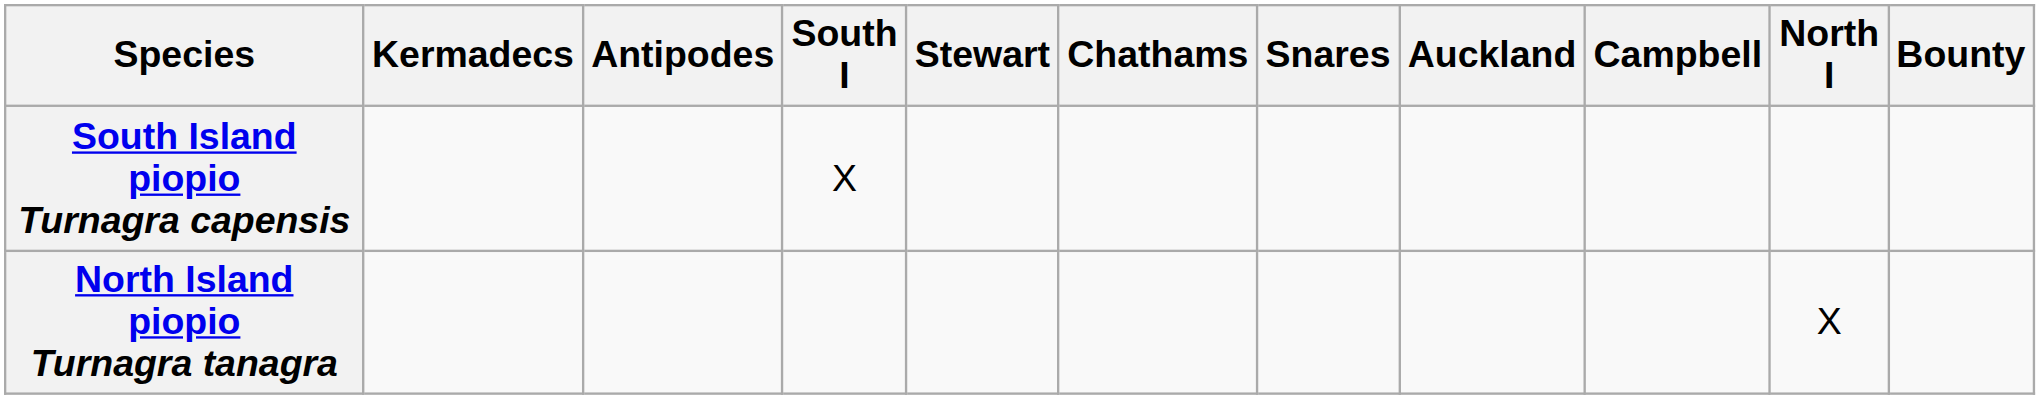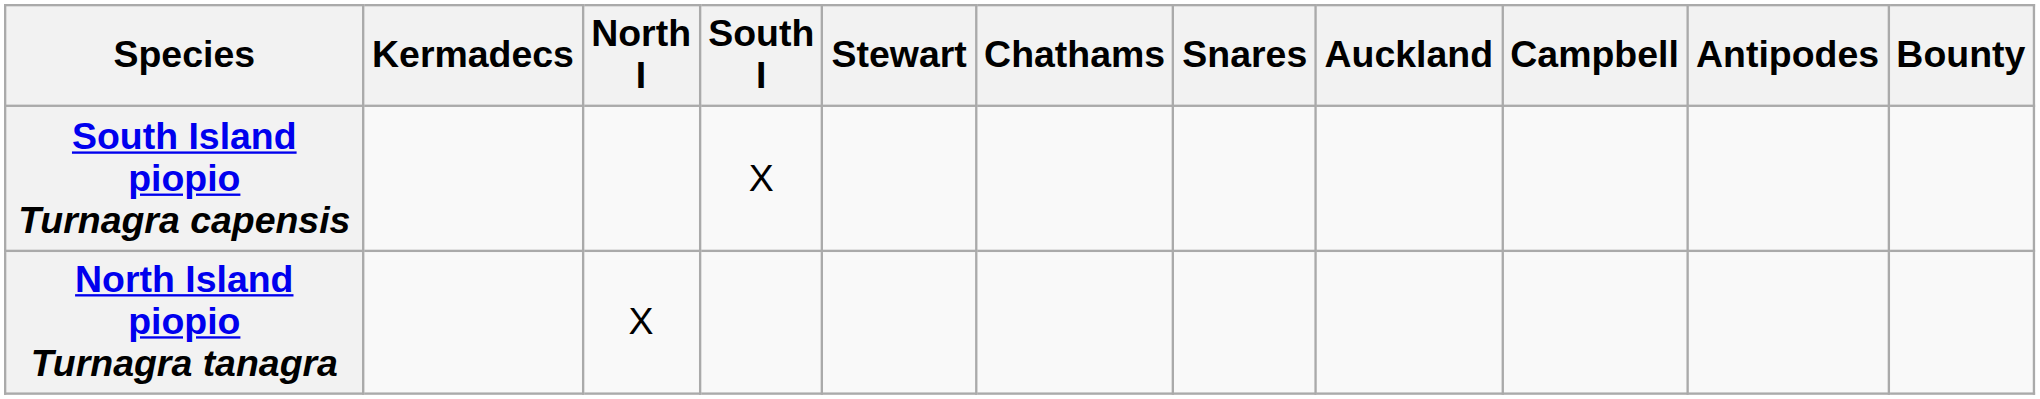 <table class="wikitable" style="text-align:center">
 <tr>
 <th width="200">Species</th>
 <th>Kermadecs</th>
-<th>Antipodes</th>
+<th>North I</th>
 <th>South I</th>
 <th>Stewart</th>
 <th>Chathams</th>
 <th>Snares</th>
 <th>Auckland</th>
 <th>Campbell</th>
-<th>North I</th>
+<th>Antipodes</th>
 <th>Bounty</th>
 </tr>
 <tr>
 <th><a href='#'>South Island piopio</a><br><em>Turnagra capensis</em></th>
 <td></td>
 <td></td>
 <td>X</td>
 <td></td>
 <td></td>
 <td></td>
 <td></td>
 <td></td>
 <td></td>
 <td></td>
 </tr>
 <tr>
 <th><a href='#'>North Island piopio</a><br><em>Turnagra tanagra</em></th>
 <td></td>
+<td>X</td>
 <td></td>
 <td></td>
 <td></td>
 <td></td>
 <td></td>
 <td></td>
 <td></td>
-<td>X</td>
 <td></td>
 </tr>
 </table>
